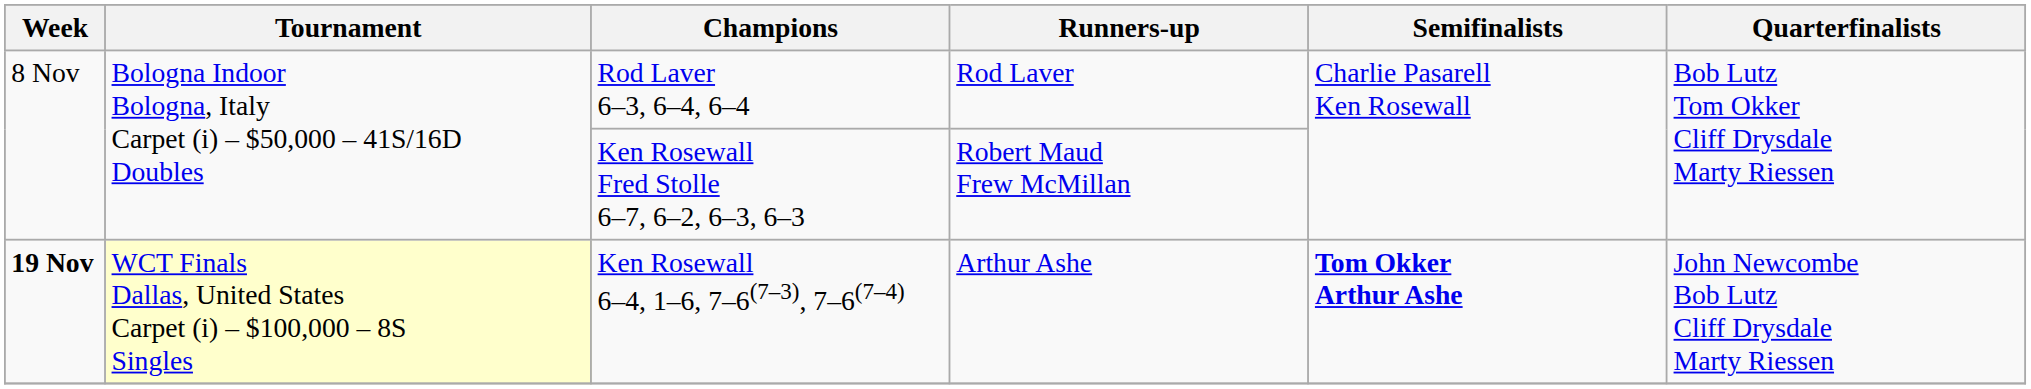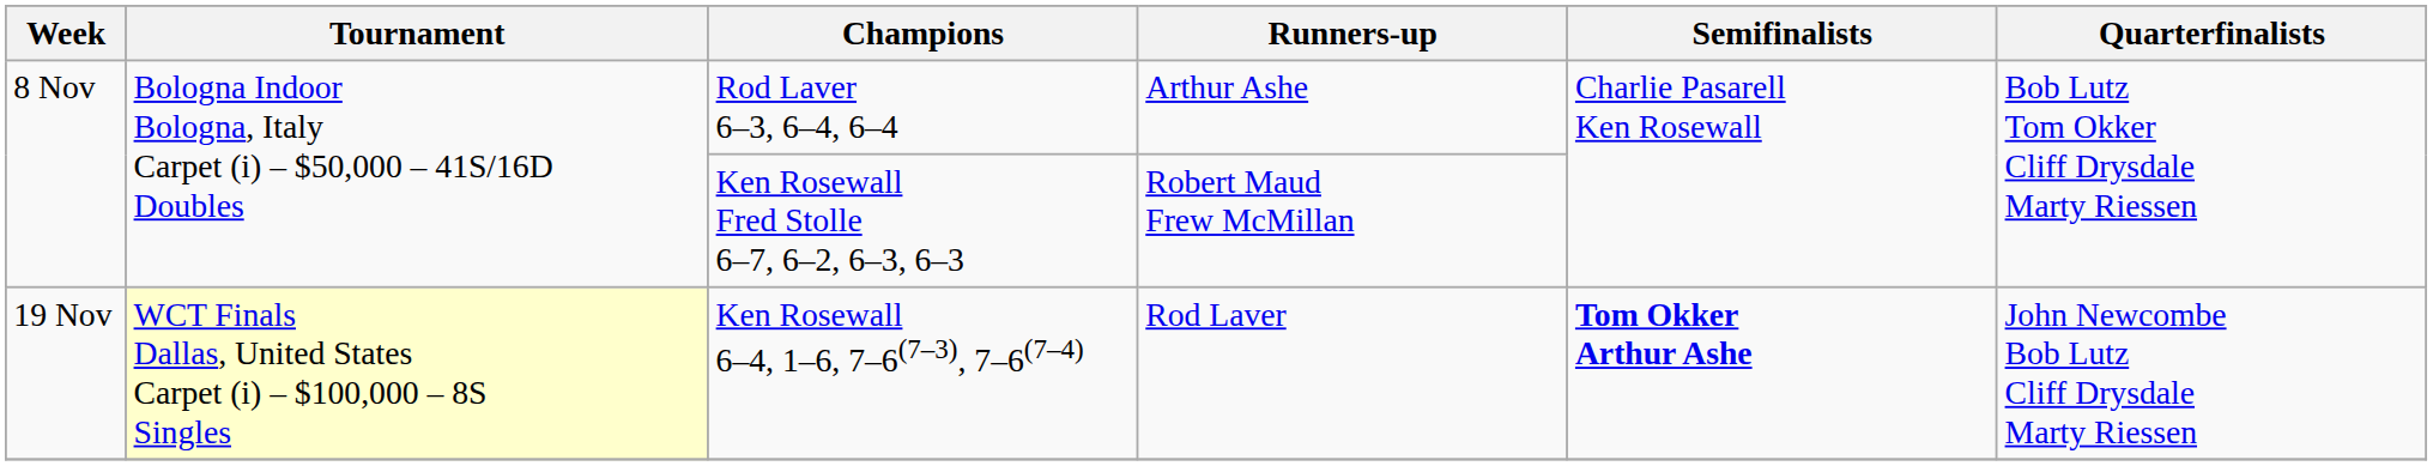 <table class=wikitable style=font-size:95%>
 <tr>
 <th style="width:48px;">Week</th>
 <th style="width:260px;">Tournament</th>
 <th style="width:190px;">Champions</th>
 <th style="width:190px;">Runners-up</th>
 <th style="width:190px;">Semifinalists</th>
 <th style="width:190px;">Quarterfinalists</th>
 </tr>
 <tr valign=top>
 <td rowspan=2>8 Nov</td>
 <td rowspan=2><a href='#'>Bologna Indoor</a><br> <a href='#'>Bologna</a>, Italy <br> Carpet (i) – $50,000 – 41S/16D <br> <a href='#'>Doubles</a></td>
 <td> <a href='#'>Rod Laver</a><br>6–3, 6–4, 6–4</td>
-<td> <a href='#'>Rod Laver</a></td>
+<td> <a href='#'>Arthur Ashe</a></td>
 <td rowspan=2> <a href='#'>Charlie Pasarell</a> <br> <a href='#'>Ken Rosewall</a></td>
 <td rowspan=2> <a href='#'>Bob Lutz</a> <br>  <a href='#'>Tom Okker</a><br> <a href='#'>Cliff Drysdale</a> <br> <a href='#'>Marty Riessen</a></td>
 </tr>
 <tr valign=top>
 <td> <a href='#'>Ken Rosewall</a><br> <a href='#'>Fred Stolle</a><br>6–7, 6–2, 6–3, 6–3</td>
 <td> <a href='#'>Robert Maud</a><br> <a href='#'>Frew McMillan</a></td>
 </tr>
 <tr valign=top>
-<td><strong>19 Nov</strong></td>
+<td>19 Nov</td>
 <td bgcolor=#FFFFCC rowspan=1><a href='#'>WCT Finals</a><br> <a href='#'>Dallas</a>, United States <br> Carpet (i) – $100,000 – 8S <br> <a href='#'>Singles</a></td>
 <td> <a href='#'>Ken Rosewall</a><br>6–4, 1–6, 7–6<sup>(7–3)</sup>, 7–6<sup>(7–4)</sup></td>
-<td> <a href='#'>Arthur Ashe</a></td>
+<td> <a href='#'>Rod Laver</a></td>
 <td><strong> <a href='#'>Tom Okker</a><br> <a href='#'>Arthur Ashe</a></strong></td>
 <td> <a href='#'>John Newcombe</a> <br>  <a href='#'>Bob Lutz</a><br> <a href='#'>Cliff Drysdale</a><br> <a href='#'>Marty Riessen</a></td>
 </tr>
 <tr valign=top>
 </tr>
 </table>
